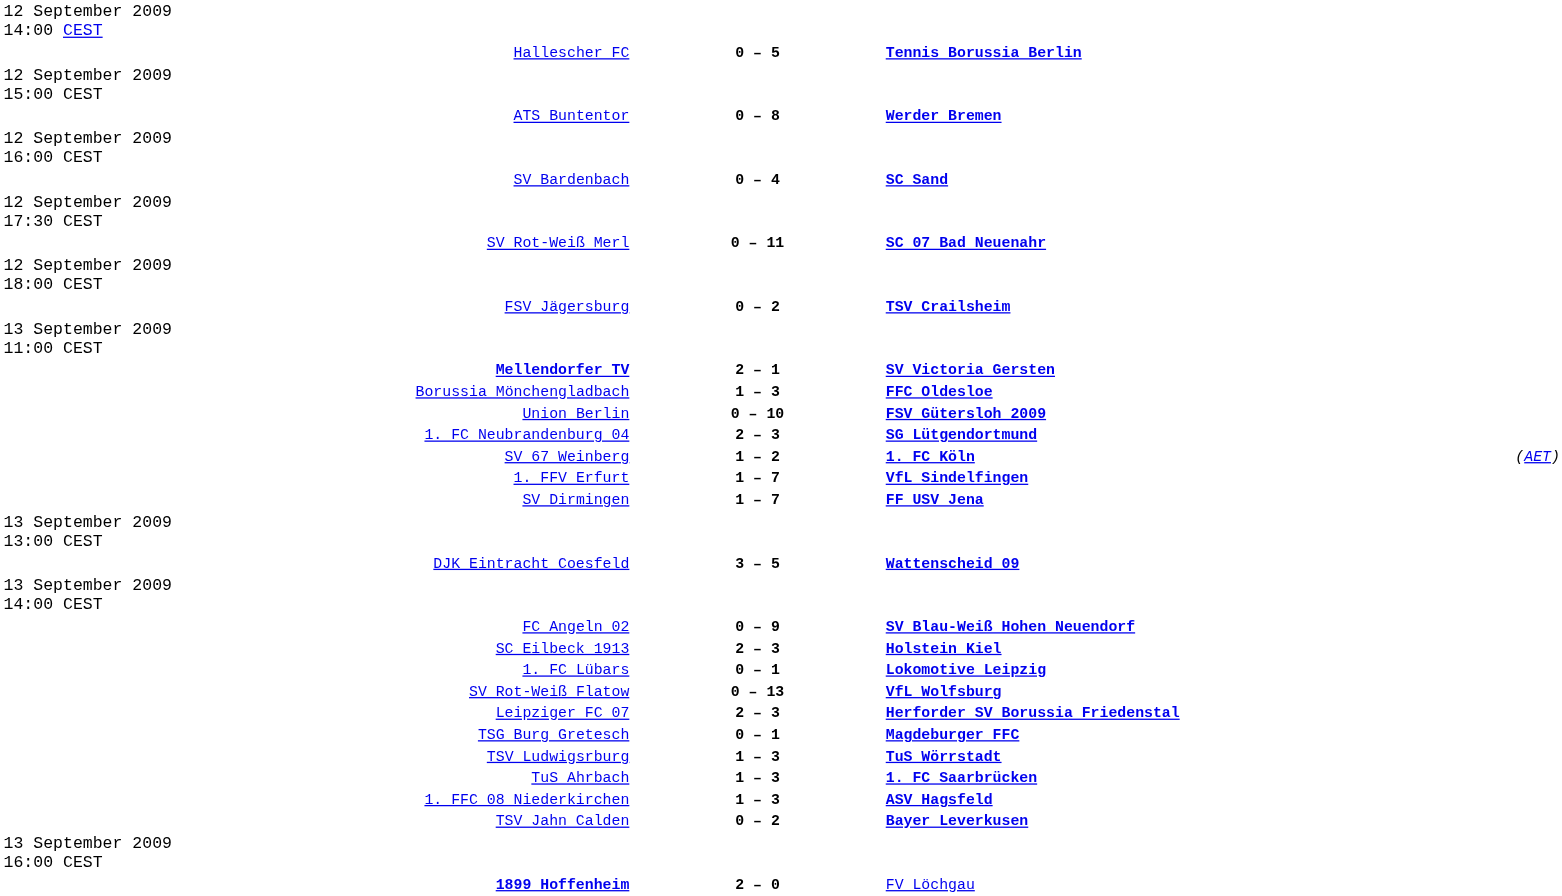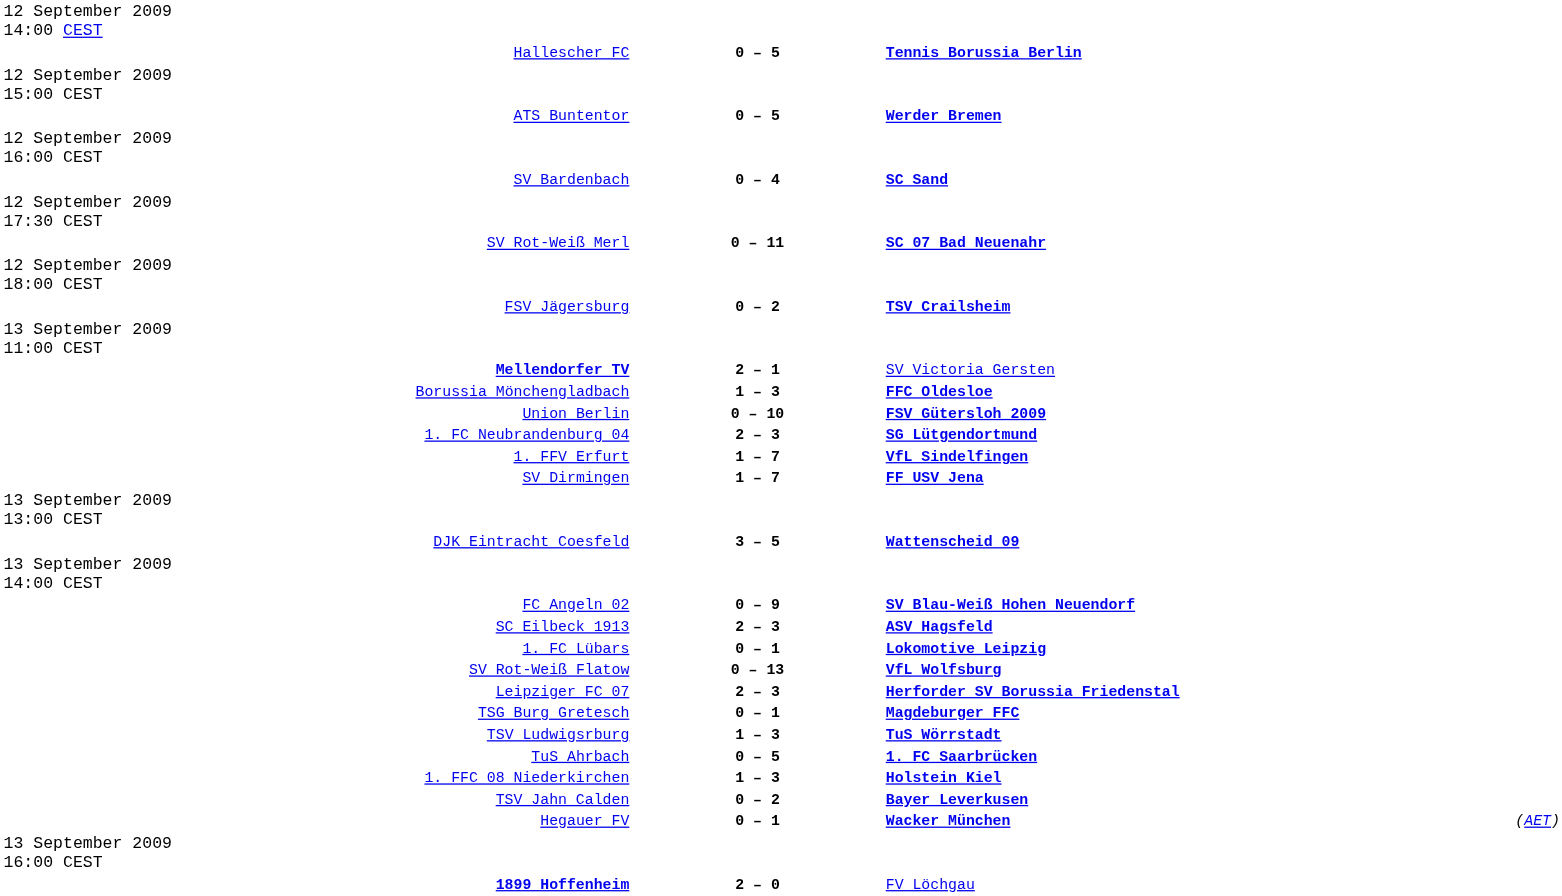 <table width=100% cellspacing=1>
 <tr>
 <th width=25%></th>
 <th width=10%></th>
 <th width=25%></th>
 <th></th>
 </tr>
 <tr>
 <td>12 September 2009<br>14:00 <a href='#'>CEST</a></td>
 </tr>
 <tr style=font-size:90%>
 <td align=right><a href='#'>Hallescher FC</a></td>
 <td align=center><strong>0 – 5</strong></td>
 <td><strong><a href='#'>Tennis Borussia Berlin</a></strong></td>
 </tr>
 <tr>
 <td>12 September 2009<br>15:00 CEST</td>
 </tr>
 <tr style=font-size:90%>
 <td align=right><a href='#'>ATS Buntentor</a></td>
-<td align=center><strong>0 – 8</strong></td>
+<td align=center><strong>0 – 5</strong></td>
 <td><strong><a href='#'>Werder Bremen</a></strong></td>
 </tr>
 <tr>
 <td>12 September 2009<br>16:00 CEST</td>
 </tr>
 <tr style=font-size:90%>
 <td align=right><a href='#'>SV Bardenbach</a></td>
 <td align=center><strong>0 – 4</strong></td>
 <td><strong><a href='#'>SC Sand</a></strong></td>
 </tr>
 <tr>
 <td>12 September 2009<br>17:30 CEST</td>
 </tr>
 <tr style=font-size:90%>
 <td align=right><a href='#'>SV Rot-Weiß Merl</a></td>
 <td align=center><strong>0 – 11</strong></td>
 <td><strong><a href='#'>SC 07 Bad Neuenahr</a></strong></td>
 </tr>
 <tr>
 <td>12 September 2009<br>18:00 CEST</td>
 </tr>
 <tr style=font-size:90%>
 <td align=right><a href='#'>FSV Jägersburg</a></td>
 <td align=center><strong>0 – 2</strong></td>
 <td><strong><a href='#'>TSV Crailsheim</a></strong></td>
 </tr>
 <tr>
 <td>13 September 2009<br>11:00 CEST</td>
 </tr>
 <tr style=font-size:90%>
 <td align=right><strong><a href='#'>Mellendorfer TV</a></strong></td>
 <td align=center><strong>2 – 1</strong></td>
-<td><strong><a href='#'>SV Victoria Gersten</a></strong></td>
+<td><a href='#'>SV Victoria Gersten</a></td>
 </tr>
 <tr style=font-size:90%>
 <td align=right><a href='#'>Borussia Mönchengladbach</a></td>
 <td align=center><strong>1 – 3</strong></td>
 <td><strong><a href='#'>FFC Oldesloe</a></strong></td>
 </tr>
 <tr style=font-size:90%>
 <td align=right><a href='#'>Union Berlin</a></td>
 <td align=center><strong>0 – 10</strong></td>
 <td><strong><a href='#'>FSV Gütersloh 2009</a></strong></td>
 </tr>
 <tr style=font-size:90%>
 <td align=right><a href='#'>1. FC Neubrandenburg 04</a></td>
 <td align=center><strong>2 – 3</strong></td>
 <td><strong><a href='#'>SG Lütgendortmund</a></strong></td>
-</tr>
-<tr style=font-size:90%>
-<td align=right><a href='#'>SV 67 Weinberg</a></td>
-<td align=center><strong>1 – 2</strong></td>
-<td><strong><a href='#'>1. FC Köln</a></strong></td>
-<td><em>(<a href='#'>AET</a>)</em></td>
 </tr>
 <tr style=font-size:90%>
 <td align=right><a href='#'>1. FFV Erfurt</a></td>
 <td align=center><strong>1 – 7</strong></td>
 <td><strong><a href='#'>VfL Sindelfingen</a></strong></td>
 </tr>
 <tr style=font-size:90%>
 <td align=right><a href='#'>SV Dirmingen</a></td>
 <td align=center><strong>1 – 7</strong></td>
 <td><strong><a href='#'>FF USV Jena</a></strong></td>
 </tr>
 <tr>
 <td>13 September 2009<br>13:00 CEST</td>
 </tr>
 <tr style=font-size:90%>
 <td align=right><a href='#'>DJK Eintracht Coesfeld</a></td>
 <td align=center><strong>3 – 5</strong></td>
 <td><strong><a href='#'>Wattenscheid 09</a></strong></td>
 </tr>
 <tr>
 <td>13 September 2009<br>14:00 CEST</td>
 </tr>
 <tr style=font-size:90%>
 <td align=right><a href='#'>FC Angeln 02</a></td>
 <td align=center><strong>0 – 9</strong></td>
 <td><strong><a href='#'>SV Blau-Weiß Hohen Neuendorf</a></strong></td>
 </tr>
 <tr style=font-size:90%>
 <td align=right><a href='#'>SC Eilbeck 1913</a></td>
 <td align=center><strong>2 – 3</strong></td>
-<td><strong><a href='#'>Holstein Kiel</a></strong></td>
+<td><strong><a href='#'>ASV Hagsfeld</a></strong></td>
 </tr>
 <tr style=font-size:90%>
 <td align=right><a href='#'>1. FC Lübars</a></td>
 <td align=center><strong>0 – 1</strong></td>
 <td><strong><a href='#'>Lokomotive Leipzig</a></strong></td>
 </tr>
 <tr style=font-size:90%>
 <td align=right><a href='#'>SV Rot-Weiß Flatow</a></td>
 <td align=center><strong>0 – 13</strong></td>
 <td><strong><a href='#'>VfL Wolfsburg</a></strong></td>
 </tr>
 <tr style=font-size:90%>
 <td align=right><a href='#'>Leipziger FC 07</a></td>
 <td align=center><strong>2 – 3</strong></td>
 <td><strong><a href='#'>Herforder SV Borussia Friedenstal</a></strong></td>
 </tr>
 <tr style=font-size:90%>
 <td align=right><a href='#'>TSG Burg Gretesch</a></td>
 <td align=center><strong>0 – 1</strong></td>
 <td><strong><a href='#'>Magdeburger FFC</a></strong></td>
 </tr>
 <tr style=font-size:90%>
 <td align=right><a href='#'>TSV Ludwigsrburg</a></td>
 <td align=center><strong>1 – 3</strong></td>
 <td><strong><a href='#'>TuS Wörrstadt</a></strong></td>
 </tr>
 <tr style=font-size:90%>
 <td align=right><a href='#'>TuS Ahrbach</a></td>
-<td align=center><strong>1 – 3</strong></td>
+<td align=center><strong>0 – 5</strong></td>
 <td><strong><a href='#'>1. FC Saarbrücken</a></strong></td>
 </tr>
 <tr style=font-size:90%>
 <td align=right><a href='#'>1. FFC 08 Niederkirchen</a></td>
 <td align=center><strong>1 – 3</strong></td>
-<td><strong><a href='#'>ASV Hagsfeld</a></strong></td>
+<td><strong><a href='#'>Holstein Kiel</a></strong></td>
 </tr>
 <tr style=font-size:90%>
 <td align=right><a href='#'>TSV Jahn Calden</a></td>
 <td align=center><strong>0 – 2</strong></td>
 <td><strong><a href='#'>Bayer Leverkusen</a></strong></td>
+</tr>
+<tr style=font-size:90%>
+<td align=right><a href='#'>Hegauer FV</a></td>
+<td align=center><strong>0 – 1</strong></td>
+<td><strong><a href='#'>Wacker München</a></strong></td>
+<td><em>(<a href='#'>AET</a>)</em></td>
 </tr>
 <tr>
 <td>13 September 2009<br>16:00 CEST</td>
 </tr>
 <tr style=font-size:90%>
 <td align=right><strong><a href='#'>1899 Hoffenheim</a></strong></td>
 <td align=center><strong>2 – 0</strong></td>
 <td><a href='#'>FV Löchgau</a></td>
 </tr>
 </table>
